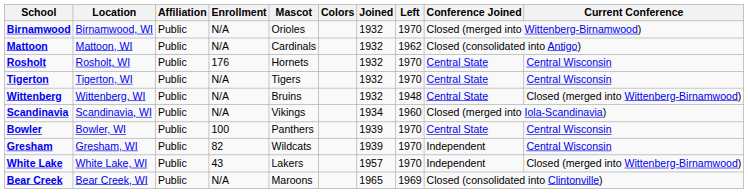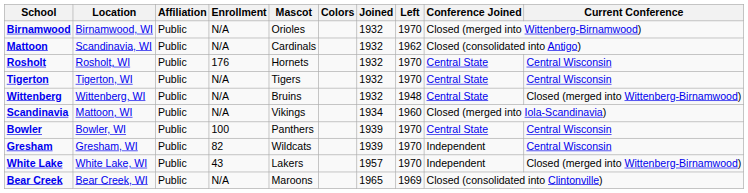 <table class="wikitable sortable">
 <tr>
 <th>School</th>
 <th>Location</th>
 <th>Affiliation</th>
 <th>Enrollment</th>
 <th>Mascot</th>
 <th>Colors</th>
 <th>Joined</th>
 <th>Left</th>
 <th>Conference Joined</th>
 <th>Current Conference</th>
 </tr>
 <tr>
 <td><a href='#'><strong>Birnamwood</strong></a></td>
 <td><a href='#'>Birnamwood, WI</a></td>
 <td>Public</td>
 <td>N/A</td>
 <td>Orioles</td>
 <td> </td>
 <td>1932</td>
 <td>1970</td>
 <td colspan="2">Closed (merged into <a href='#'>Wittenberg-Birnamwood</a>)</td>
 </tr>
 <tr>
 <td><a href='#'><strong>Mattoon</strong></a></td>
-<td><a href='#'>Mattoon, WI</a></td>
+<td><a href='#'>Scandinavia, WI</a></td>
 <td>Public</td>
 <td>N/A</td>
 <td>Cardinals</td>
 <td> </td>
 <td>1932</td>
 <td>1962</td>
 <td colspan="2">Closed (consolidated into <a href='#'>Antigo</a>)</td>
 </tr>
 <tr>
 <td><a href='#'><strong>Rosholt</strong></a></td>
 <td><a href='#'>Rosholt, WI</a></td>
 <td>Public</td>
 <td>176</td>
 <td>Hornets</td>
 <td> </td>
 <td>1932</td>
 <td>1970</td>
 <td><a href='#'>Central State</a></td>
 <td><a href='#'>Central Wisconsin</a></td>
 </tr>
 <tr>
 <td><a href='#'><strong>Tigerton</strong></a></td>
 <td><a href='#'>Tigerton, WI</a></td>
 <td>Public</td>
 <td>N/A</td>
 <td>Tigers</td>
 <td> </td>
 <td>1932</td>
 <td>1970</td>
 <td><a href='#'>Central State</a></td>
 <td><a href='#'>Central Wisconsin</a></td>
 </tr>
 <tr>
 <td><a href='#'><strong>Wittenberg</strong></a></td>
 <td><a href='#'>Wittenberg, WI</a></td>
 <td>Public</td>
 <td>N/A</td>
 <td>Bruins</td>
 <td> </td>
 <td>1932</td>
 <td>1948</td>
 <td><a href='#'>Central State</a></td>
 <td>Closed (merged into <a href='#'>Wittenberg-Birnamwood</a>)</td>
 </tr>
 <tr>
 <td><a href='#'><strong>Scandinavia</strong></a></td>
-<td><a href='#'>Scandinavia, WI</a></td>
+<td><a href='#'>Mattoon, WI</a></td>
 <td>Public</td>
 <td>N/A</td>
 <td>Vikings</td>
 <td> </td>
 <td>1934</td>
 <td>1960</td>
 <td colspan="2">Closed (merged into <a href='#'>Iola-Scandinavia</a>)</td>
 </tr>
 <tr>
 <td><a href='#'><strong>Bowler</strong></a></td>
 <td><a href='#'>Bowler, WI</a></td>
 <td>Public</td>
 <td>100</td>
 <td>Panthers</td>
 <td> </td>
 <td>1939</td>
 <td>1970</td>
 <td><a href='#'>Central State</a></td>
 <td><a href='#'>Central Wisconsin</a></td>
 </tr>
 <tr>
 <td><a href='#'><strong>Gresham</strong></a></td>
 <td><a href='#'>Gresham, WI</a></td>
 <td>Public</td>
 <td>82</td>
 <td>Wildcats</td>
 <td> </td>
 <td>1939</td>
 <td>1970</td>
 <td>Independent</td>
 <td><a href='#'>Central Wisconsin</a></td>
 </tr>
 <tr>
 <td><a href='#'><strong>White Lake</strong></a></td>
 <td><a href='#'>White Lake, WI</a></td>
 <td>Public</td>
 <td>43</td>
 <td>Lakers</td>
 <td> </td>
 <td>1957</td>
 <td>1970</td>
 <td>Independent</td>
 <td>Closed (merged into <a href='#'>Wittenberg-Birnamwood</a>)</td>
 </tr>
 <tr>
 <td><a href='#'><strong>Bear Creek</strong></a></td>
 <td><a href='#'>Bear Creek, WI</a></td>
 <td>Public</td>
 <td>N/A</td>
 <td>Maroons</td>
 <td> </td>
 <td>1965</td>
 <td>1969</td>
 <td colspan="2">Closed (consolidated into <a href='#'>Clintonville</a>)</td>
 </tr>
 </table>
